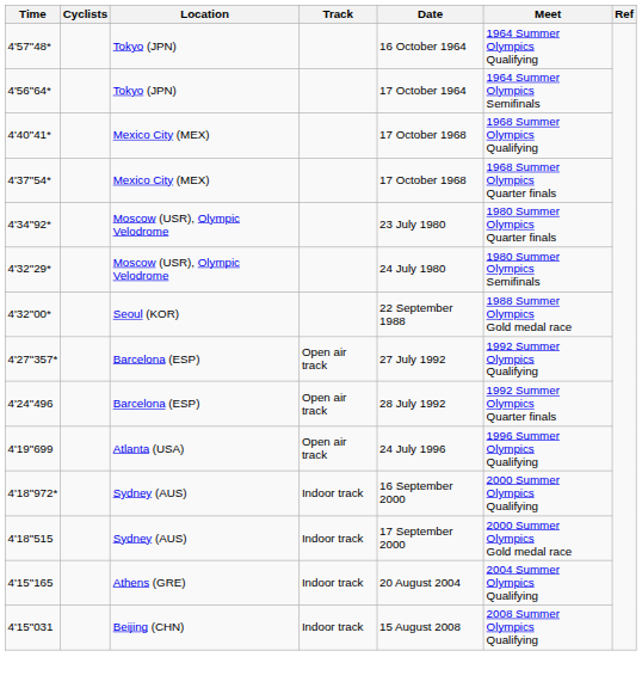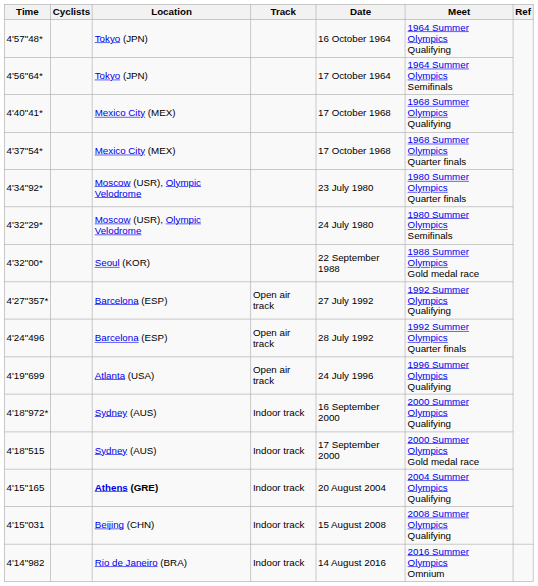 <table class="wikitable">
 <tr align="left">
 <th>Time</th>
 <th>Cyclists</th>
 <th>Location</th>
 <th>Track</th>
 <th>Date</th>
 <th>Meet</th>
 <th>Ref</th>
 </tr>
 <tr>
 <td>4'57"48*</td>
 <td></td>
 <td><a href='#'>Tokyo</a> (JPN)</td>
 <td></td>
 <td>16 October 1964</td>
 <td><a href='#'>1964 Summer Olympics</a><br>Qualifying</td>
 </tr>
 <tr>
 <td>4'56"64*</td>
 <td></td>
 <td><a href='#'>Tokyo</a> (JPN)</td>
 <td></td>
 <td>17 October 1964</td>
 <td><a href='#'>1964 Summer Olympics</a><br>Semifinals</td>
 </tr>
 <tr>
 <td>4'40"41*</td>
 <td></td>
 <td><a href='#'>Mexico City</a> (MEX)</td>
 <td></td>
 <td>17 October 1968</td>
 <td><a href='#'>1968 Summer Olympics</a><br>Qualifying</td>
 </tr>
 <tr>
 <td>4'37"54*</td>
 <td></td>
 <td><a href='#'>Mexico City</a> (MEX)</td>
 <td></td>
 <td>17 October 1968</td>
 <td><a href='#'>1968 Summer Olympics</a><br>Quarter finals</td>
 </tr>
 <tr>
 <td>4'34"92*</td>
 <td></td>
 <td><a href='#'>Moscow</a> (USR), <a href='#'>Olympic Velodrome</a></td>
 <td></td>
 <td>23 July 1980</td>
 <td><a href='#'>1980 Summer Olympics</a><br>Quarter finals</td>
 </tr>
 <tr>
 <td>4'32"29*</td>
 <td></td>
 <td><a href='#'>Moscow</a> (USR), <a href='#'>Olympic Velodrome</a></td>
 <td></td>
 <td>24 July 1980</td>
 <td><a href='#'>1980 Summer Olympics</a><br>Semifinals</td>
 </tr>
 <tr>
 <td>4'32"00*</td>
 <td></td>
 <td><a href='#'>Seoul</a> (KOR)</td>
 <td></td>
 <td>22 September 1988</td>
 <td><a href='#'>1988 Summer Olympics</a><br>Gold medal race</td>
 </tr>
 <tr>
 <td>4'27"357*</td>
 <td></td>
 <td><a href='#'>Barcelona</a> (ESP)</td>
 <td>Open air track</td>
 <td>27 July 1992</td>
 <td><a href='#'>1992 Summer Olympics</a><br>Qualifying</td>
 </tr>
 <tr>
 <td>4'24"496</td>
 <td></td>
 <td><a href='#'>Barcelona</a> (ESP)</td>
 <td>Open air track</td>
 <td>28 July 1992</td>
 <td><a href='#'>1992 Summer Olympics</a><br>Quarter finals</td>
 </tr>
 <tr>
 <td>4'19"699</td>
 <td></td>
 <td><a href='#'>Atlanta</a> (USA)</td>
 <td>Open air track</td>
 <td>24 July 1996</td>
 <td><a href='#'>1996 Summer Olympics</a><br>Qualifying</td>
 </tr>
 <tr>
 <td>4'18"972*</td>
 <td></td>
 <td><a href='#'>Sydney</a> (AUS)</td>
 <td>Indoor track</td>
 <td>16 September 2000</td>
 <td><a href='#'>2000 Summer Olympics</a><br>Qualifying</td>
 </tr>
 <tr>
 <td>4'18"515</td>
 <td></td>
 <td><a href='#'>Sydney</a> (AUS)</td>
 <td>Indoor track</td>
 <td>17 September 2000</td>
 <td><a href='#'>2000 Summer Olympics</a><br>Gold medal race</td>
 </tr>
 <tr>
 <td>4'15"165</td>
 <td></td>
-<td><a href='#'>Athens</a> (GRE)</td>
+<td><strong><a href='#'>Athens</a> (GRE)</strong></td>
 <td>Indoor track</td>
 <td>20 August 2004</td>
 <td><a href='#'>2004 Summer Olympics</a><br>Qualifying</td>
 </tr>
 <tr>
 <td>4'15"031</td>
 <td></td>
 <td><a href='#'>Beijing</a> (CHN)</td>
 <td>Indoor track</td>
 <td>15 August 2008</td>
 <td><a href='#'>2008 Summer Olympics</a><br>Qualifying</td>
 </tr>
+<tr>
+<td>4'14"982</td>
+<td></td>
+<td><a href='#'>Rio de Janeiro</a> (BRA)</td>
+<td>Indoor track</td>
+<td>14 August 2016</td>
+<td><a href='#'>2016 Summer Olympics</a><br>Omnium</td>
+<td></td>
+</tr>
 </table>
